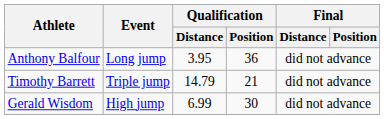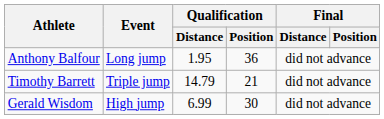 <table class=wikitable style="font-size:90%">
 <tr>
 <th rowspan="2">Athlete</th>
 <th rowspan="2">Event</th>
 <th colspan="2">Qualification</th>
 <th colspan="2">Final</th>
 </tr>
 <tr style="font-size:95%">
 <th>Distance</th>
 <th>Position</th>
 <th>Distance</th>
 <th>Position</th>
 </tr>
 <tr align=center>
 <td align=left><a href='#'>Anthony Balfour</a></td>
 <td align=left><a href='#'>Long jump</a></td>
-<td>3.95</td>
+<td>1.95</td>
 <td>36</td>
 <td colspan=2>did not advance</td>
 </tr>
 <tr align=center>
 <td align=left><a href='#'>Timothy Barrett</a></td>
 <td align=left><a href='#'>Triple jump</a></td>
 <td>14.79</td>
 <td>21</td>
 <td colspan=2>did not advance</td>
 </tr>
 <tr align=center>
 <td align=left><a href='#'>Gerald Wisdom</a></td>
 <td align=left><a href='#'>High jump</a></td>
 <td>6.99</td>
 <td>30</td>
 <td colspan=2>did not advance</td>
 </tr>
 </table>
